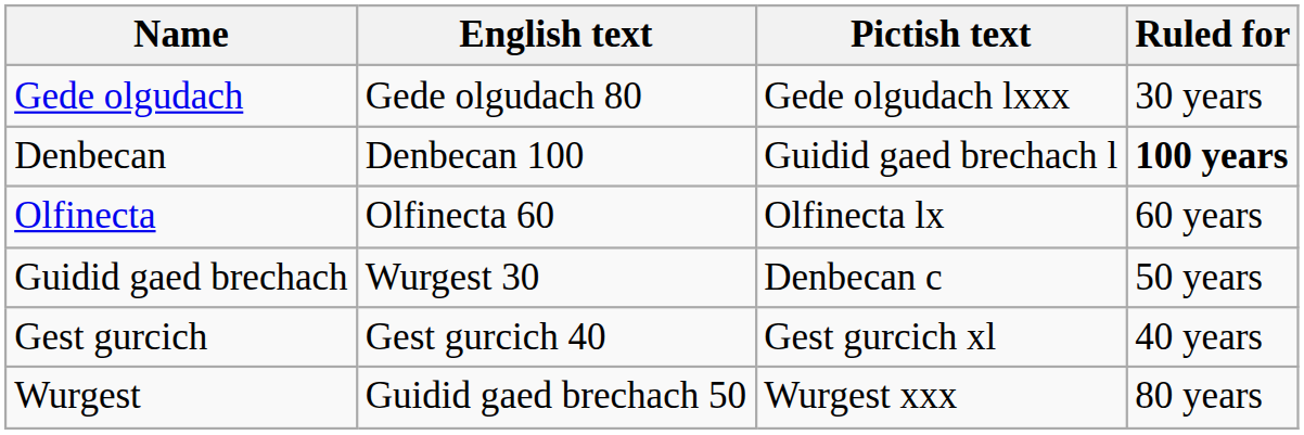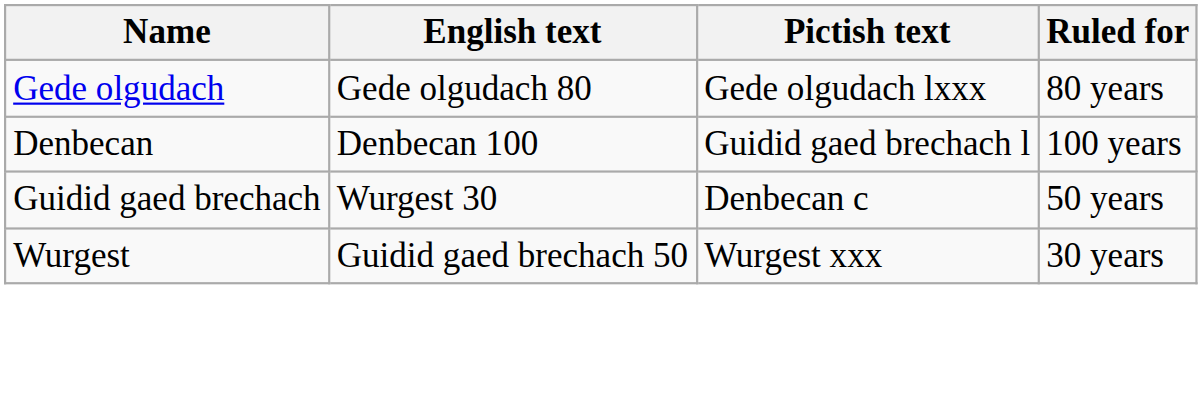 <table class="wikitable">
 <tr>
 <th>Name</th>
 <th>English text</th>
 <th>Pictish text</th>
 <th>Ruled for</th>
 </tr>
 <tr>
 <td><a href='#'>Gede olgudach</a></td>
 <td>Gede olgudach 80</td>
 <td>Gede olgudach lxxx</td>
-<td>30 years</td>
+<td>80 years</td>
 </tr>
 <tr>
 <td>Denbecan</td>
 <td>Denbecan 100</td>
 <td>Guidid gaed brechach l</td>
-<td><strong>100 years</strong></td>
-</tr>
-<tr>
-<td><a href='#'>Olfinecta</a></td>
-<td>Olfinecta 60</td>
-<td>Olfinecta lx</td>
-<td>60 years</td>
+<td>100 years</td>
 </tr>
 <tr>
 <td>Guidid gaed brechach</td>
 <td>Wurgest 30</td>
 <td>Denbecan c</td>
 <td>50 years</td>
 </tr>
 <tr>
-<td>Gest gurcich</td>
-<td>Gest gurcich 40</td>
-<td>Gest gurcich xl</td>
-<td>40 years</td>
-</tr>
-<tr>
 <td>Wurgest</td>
 <td>Guidid gaed brechach 50</td>
 <td>Wurgest xxx</td>
-<td>80 years</td>
+<td>30 years</td>
 </tr>
 </table>
